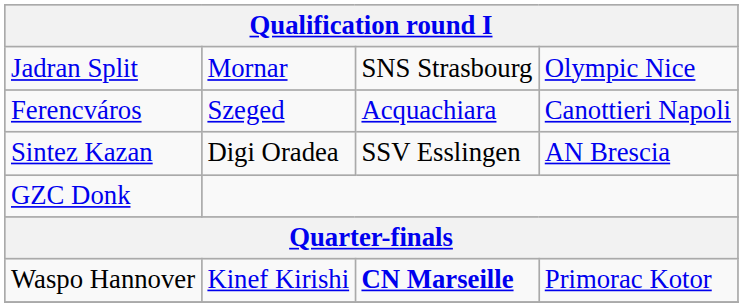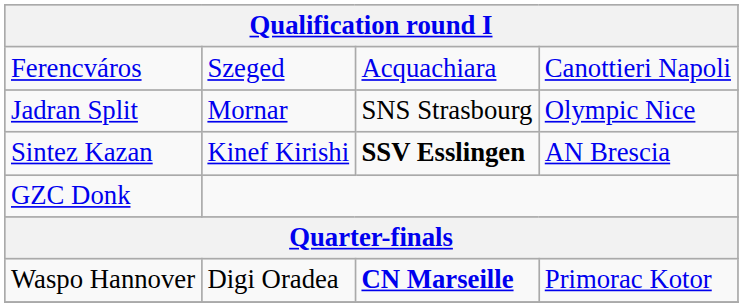 <table class="wikitable">
 <tr>
 <th colspan="4"><a href='#'>Qualification round I</a></th>
+</tr>
+<tr>
+<td> <a href='#'>Ferencváros</a> <small> </small></td>
+<td> <a href='#'>Szeged</a> <small> </small></td>
+<td> <a href='#'>Acquachiara</a> <small> </small></td>
+<td> <a href='#'>Canottieri Napoli</a> <small> </small></td>
 </tr>
 <tr>
 <td> <a href='#'>Jadran Split</a> <small> </small></td>
 <td> <a href='#'>Mornar</a> <small> </small></td>
 <td> SNS Strasbourg <small> </small></td>
 <td> <a href='#'>Olympic Nice</a> <small> </small></td>
 </tr>
 <tr>
-<td> <a href='#'>Ferencváros</a> <small> </small></td>
-<td> <a href='#'>Szeged</a> <small> </small></td>
-<td> <a href='#'>Acquachiara</a> <small> </small></td>
-<td> <a href='#'>Canottieri Napoli</a> <small> </small></td>
-</tr>
-<tr>
 <td> <a href='#'>Sintez Kazan</a> <small> </small></td>
-<td> Digi Oradea <small> </small></td>
-<td> SSV Esslingen <small> </small></td>
+<td> <a href='#'>Kinef Kirishi</a> <small> </small></td>
+<td><strong> SSV Esslingen <small> </small></strong></td>
 <td> <a href='#'>AN Brescia</a> <small> </small></td>
 </tr>
 <tr>
 <td> <a href='#'>GZC Donk</a> <small> </small></td>
 </tr>
 <tr>
 <th colspan="4"><a href='#'>Quarter-finals</a></th>
 </tr>
 <tr>
 <td> Waspo Hannover <small> </small></td>
-<td> <a href='#'>Kinef Kirishi</a> <small> </small></td>
+<td> Digi Oradea <small> </small></td>
 <td><strong> <a href='#'>CN Marseille</a> <small> </small></strong></td>
 <td> <a href='#'>Primorac Kotor</a> <small> </small></td>
 </tr>
 <tr>
 </tr>
 </table>
